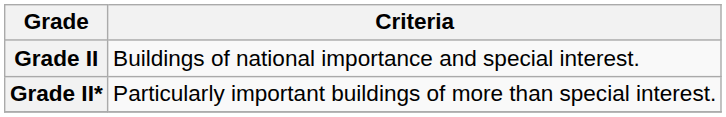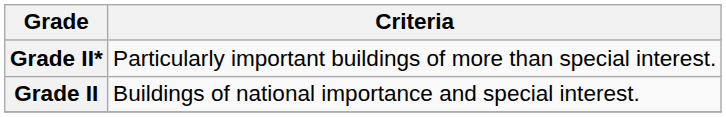 <table class="wikitable" border="1">
 <tr>
 <th>Grade</th>
 <th>Criteria</th>
 </tr>
 <tr>
+<th>Grade II*</th>
+<td>Particularly important buildings of more than special interest.</td>
+</tr>
+<tr>
 <th>Grade II</th>
 <td>Buildings of national importance and special interest.</td>
 </tr>
 <tr>
-<th>Grade II*</th>
-<td>Particularly important buildings of more than special interest.</td>
-</tr>
-<tr>
 </tr>
 </table>
